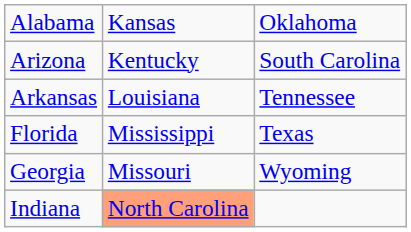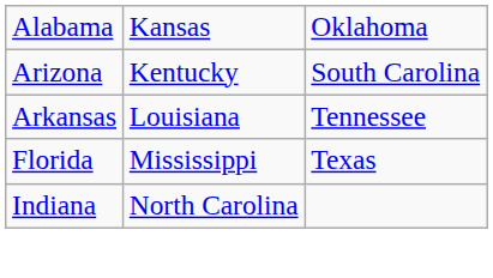 <table class="wikitable floatright">
 <tr>
 <td><a href='#'>Alabama</a></td>
 <td><a href='#'>Kansas</a></td>
 <td><a href='#'>Oklahoma</a></td>
 </tr>
 <tr>
 <td><a href='#'>Arizona</a></td>
 <td><a href='#'>Kentucky</a></td>
 <td><a href='#'>South Carolina</a></td>
 </tr>
 <tr>
 <td><a href='#'>Arkansas</a></td>
 <td><a href='#'>Louisiana</a></td>
 <td><a href='#'>Tennessee</a></td>
 </tr>
 <tr>
 <td><a href='#'>Florida</a></td>
 <td><a href='#'>Mississippi</a></td>
 <td><a href='#'>Texas</a></td>
 </tr>
 <tr>
-<td><a href='#'>Georgia</a></td>
-<td><a href='#'>Missouri</a></td>
-<td><a href='#'>Wyoming</a></td>
-</tr>
-<tr>
 <td><a href='#'>Indiana</a></td>
-<td style="background: lightsalmon;"><a href='#'>North Carolina</a></td>
+<td><a href='#'>North Carolina</a></td>
 <td></td>
 </tr>
 </table>
